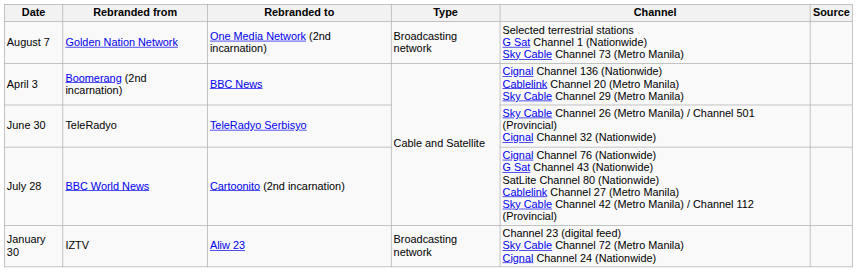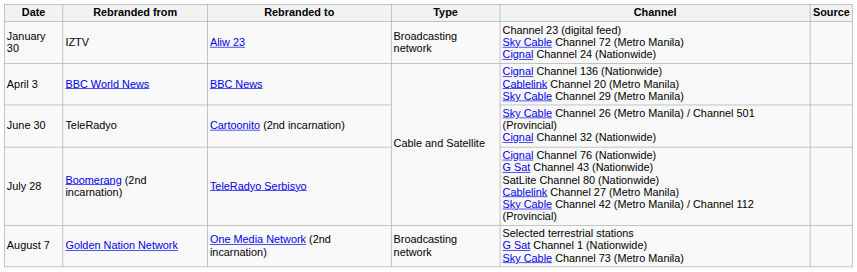 <table class="wikitable">
 <tr>
 <th>Date</th>
 <th>Rebranded from</th>
 <th>Rebranded to</th>
 <th>Type</th>
 <th>Channel</th>
 <th>Source</th>
 </tr>
 <tr>
-<td>August 7</td>
-<td><a href='#'>Golden Nation Network</a></td>
-<td><a href='#'>One Media Network</a> (2nd incarnation)</td>
+<td>January 30</td>
+<td>IZTV</td>
+<td><a href='#'>Aliw 23</a></td>
 <td>Broadcasting network</td>
-<td>Selected terrestrial stations<br><a href='#'>G Sat</a> Channel 1 (Nationwide)<br><a href='#'>Sky Cable</a> Channel 73 (Metro Manila)</td>
+<td>Channel 23 (digital feed)<br><a href='#'>Sky Cable</a> Channel 72 (Metro Manila)<br><a href='#'>Cignal</a> Channel 24 (Nationwide)</td>
 <td></td>
 </tr>
 <tr>
 <td>April 3</td>
-<td><a href='#'>Boomerang</a> (2nd incarnation)</td>
+<td><a href='#'>BBC World News</a></td>
 <td><a href='#'>BBC News</a></td>
 <td rowspan="3">Cable and Satellite</td>
 <td><a href='#'>Cignal</a> Channel 136 (Nationwide)<br><a href='#'>Cablelink</a> Channel 20 (Metro Manila)<br><a href='#'>Sky Cable</a> Channel 29 (Metro Manila)</td>
 <td></td>
 </tr>
 <tr>
 <td>June 30</td>
 <td>TeleRadyo</td>
-<td><a href='#'>TeleRadyo Serbisyo</a></td>
+<td><a href='#'>Cartoonito</a> (2nd incarnation)</td>
 <td><a href='#'>Sky Cable</a> Channel 26 (Metro Manila) / Channel 501 (Provincial) <br><a href='#'>Cignal</a> Channel 32 (Nationwide)</td>
 <td></td>
 </tr>
 <tr>
 <td>July 28</td>
-<td><a href='#'>BBC World News</a></td>
-<td><a href='#'>Cartoonito</a> (2nd incarnation)</td>
+<td><a href='#'>Boomerang</a> (2nd incarnation)</td>
+<td><a href='#'>TeleRadyo Serbisyo</a></td>
 <td><a href='#'>Cignal</a> Channel 76 (Nationwide)<br><a href='#'>G Sat</a> Channel 43 (Nationwide)<br>SatLite Channel 80 (Nationwide)<br><a href='#'>Cablelink</a> Channel 27 (Metro Manila)<br><a href='#'>Sky Cable</a> Channel 42 (Metro Manila) / Channel 112 (Provincial)</td>
 <td></td>
 </tr>
 <tr>
-<td>January 30</td>
-<td>IZTV</td>
-<td><a href='#'>Aliw 23</a></td>
+<td>August 7</td>
+<td><a href='#'>Golden Nation Network</a></td>
+<td><a href='#'>One Media Network</a> (2nd incarnation)</td>
 <td>Broadcasting network</td>
-<td>Channel 23 (digital feed)<br><a href='#'>Sky Cable</a> Channel 72 (Metro Manila)<br><a href='#'>Cignal</a> Channel 24 (Nationwide)</td>
+<td>Selected terrestrial stations<br><a href='#'>G Sat</a> Channel 1 (Nationwide)<br><a href='#'>Sky Cable</a> Channel 73 (Metro Manila)</td>
 <td></td>
 </tr>
 </table>
